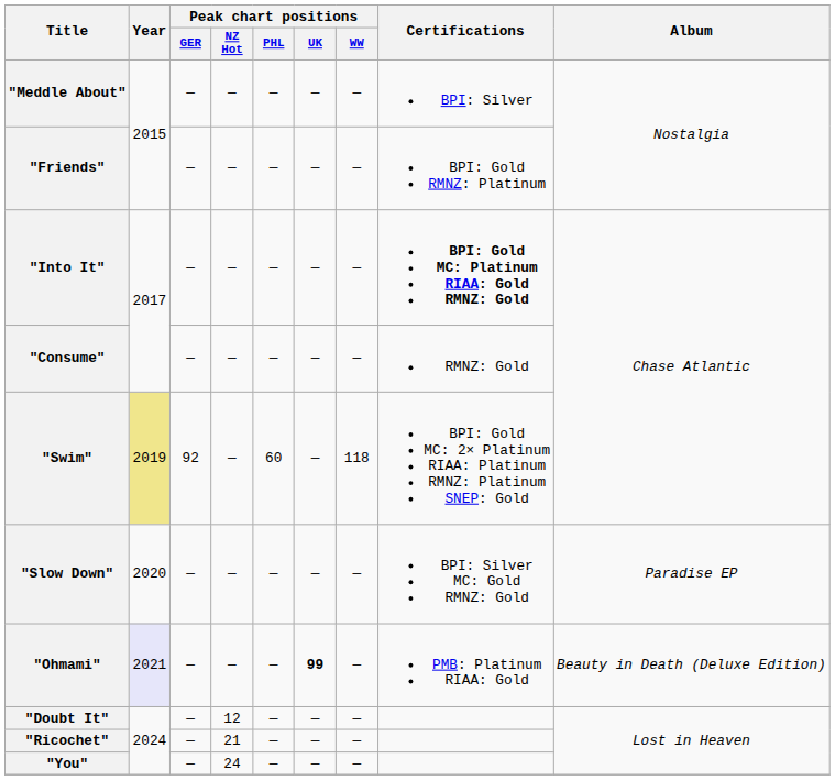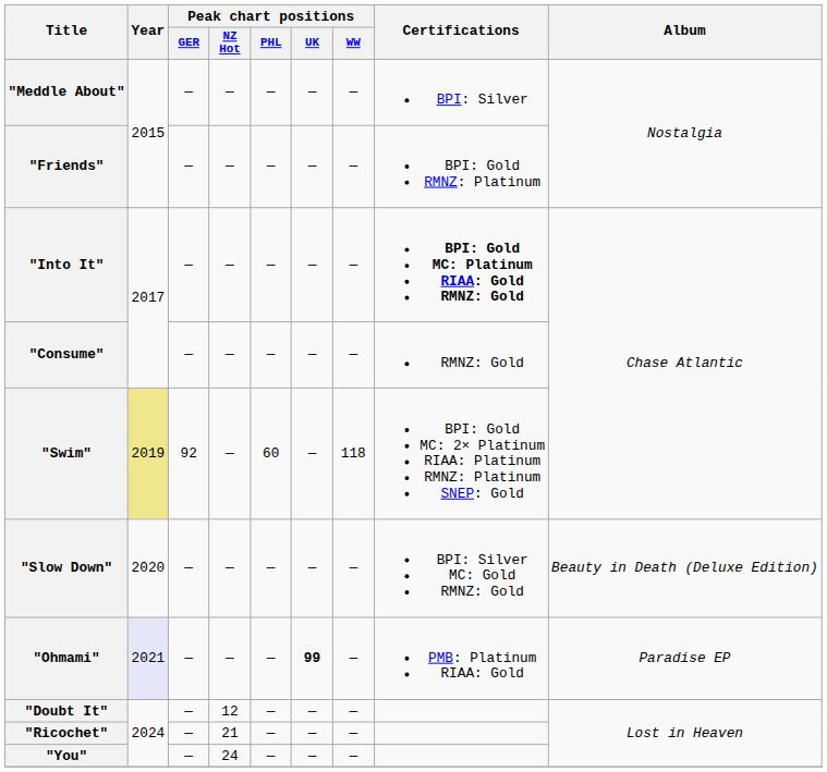 <table class="wikitable plainrowheaders" style="text-align:center">
 <tr>
 <th scope="col" rowspan="2">Title</th>
 <th scope="col" rowspan="2">Year</th>
 <th colspan="5">Peak chart positions</th>
 <th scope="col" rowspan="2">Certifications</th>
 <th scope="col" rowspan="2">Album</th>
 </tr>
 <tr>
 <th scope="col" style="width:3em;font-size:85%;"><a href='#'>GER</a></th>
 <th scope="col" style="width:3em;font-size:85%;"><a href='#'>NZ<br>Hot</a><br></th>
 <th scope="col" style="width:3em;font-size:85%;"><a href='#'>PHL</a><br></th>
 <th scope="col" style="width:3em;font-size:85%;"><a href='#'>UK</a><br></th>
 <th scope="col" style="width:3em;font-size:85%;"><a href='#'>WW</a><br></th>
 </tr>
 <tr>
 <th scope="row">"Meddle About"</th>
 <td rowspan="2">2015</td>
 <td>—</td>
 <td>—</td>
 <td>—</td>
 <td>—</td>
 <td>—</td>
 <td><br><ul><li><a href='#'>BPI</a>: Silver</li></ul></td>
 <td rowspan="2"><em>Nostalgia</em></td>
 </tr>
 <tr>
 <th scope="row">"Friends"</th>
 <td>—</td>
 <td>—</td>
 <td>—</td>
 <td>—</td>
 <td>—</td>
 <td><br><ul><li>BPI: Gold</li><li><a href='#'>RMNZ</a>: Platinum</li></ul></td>
 </tr>
 <tr>
 <th scope="row">"Into It"</th>
 <td rowspan="2">2017</td>
 <td>—</td>
 <td>—</td>
 <td>—</td>
 <td>—</td>
 <td>—</td>
 <td><strong><br><ul><li>BPI: Gold</li><li>MC: Platinum</li><li><a href='#'>RIAA</a>: Gold</li><li>RMNZ: Gold</li></ul></strong></td>
 <td rowspan="3"><em>Chase Atlantic</em></td>
 </tr>
 <tr>
 <th scope="row">"Consume" </th>
 <td>—</td>
 <td>—</td>
 <td>—</td>
 <td>—</td>
 <td>—</td>
 <td><br><ul><li>RMNZ: Gold</li></ul></td>
 </tr>
 <tr>
 <th scope="row">"Swim"</th>
 <td style="background: khaki;">2019</td>
 <td>92</td>
 <td>—</td>
 <td>60</td>
 <td>—</td>
 <td>118</td>
 <td><br><ul><li>BPI: Gold</li><li>MC: 2× Platinum</li><li>RIAA: Platinum</li><li>RMNZ: Platinum</li><li><a href='#'>SNEP</a>: Gold</li></ul></td>
 </tr>
 <tr>
 <th scope="row">"Slow Down"</th>
 <td>2020</td>
 <td>—</td>
 <td>—</td>
 <td>—</td>
 <td>—</td>
 <td>—</td>
 <td><br><ul><li>BPI: Silver</li><li>MC: Gold</li><li>RMNZ: Gold</li></ul></td>
-<td><em>Paradise EP</em></td>
+<td><em>Beauty in Death (Deluxe Edition)</em></td>
 </tr>
 <tr>
 <th scope="row">"Ohmami"</th>
 <td style="background: lavender;">2021</td>
 <td>—</td>
 <td>—</td>
 <td>—</td>
 <td><strong>99</strong></td>
 <td>—</td>
 <td><br><ul><li><a href='#'>PMB</a>: Platinum</li><li>RIAA: Gold</li></ul></td>
-<td><em>Beauty in Death (Deluxe Edition)</em></td>
+<td><em>Paradise EP</em></td>
 </tr>
 <tr>
 <th scope="row">"Doubt It"</th>
 <td rowspan="3">2024</td>
 <td>—</td>
 <td>12</td>
 <td>—</td>
 <td>—</td>
 <td>—</td>
 <td></td>
 <td rowspan="3"><em>Lost in Heaven</em></td>
 </tr>
 <tr>
 <th scope="row">"Ricochet"</th>
 <td>—</td>
 <td>21</td>
 <td>—</td>
 <td>—</td>
 <td>—</td>
 <td></td>
 </tr>
 <tr>
 <th scope="row">"You"</th>
 <td>—</td>
 <td>24</td>
 <td>—</td>
 <td>—</td>
 <td>—</td>
 <td></td>
 </tr>
 <tr>
 </tr>
 </table>
